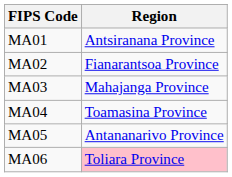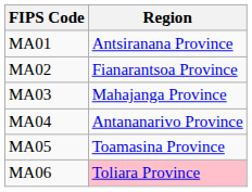 <table class="wikitable">
 <tr>
 <th>FIPS Code</th>
 <th>Region</th>
 </tr>
 <tr>
 <td>MA01</td>
 <td><a href='#'>Antsiranana Province</a></td>
 </tr>
 <tr>
 <td>MA02</td>
 <td><a href='#'>Fianarantsoa Province</a></td>
 </tr>
 <tr>
 <td>MA03</td>
 <td><a href='#'>Mahajanga Province</a></td>
 </tr>
 <tr>
 <td>MA04</td>
-<td><a href='#'>Toamasina Province</a></td>
+<td><a href='#'>Antananarivo Province</a></td>
 </tr>
 <tr>
 <td>MA05</td>
-<td><a href='#'>Antananarivo Province</a></td>
+<td><a href='#'>Toamasina Province</a></td>
 </tr>
 <tr>
 <td>MA06</td>
 <td style="background: pink;"><a href='#'>Toliara Province</a></td>
 </tr>
 </table>
